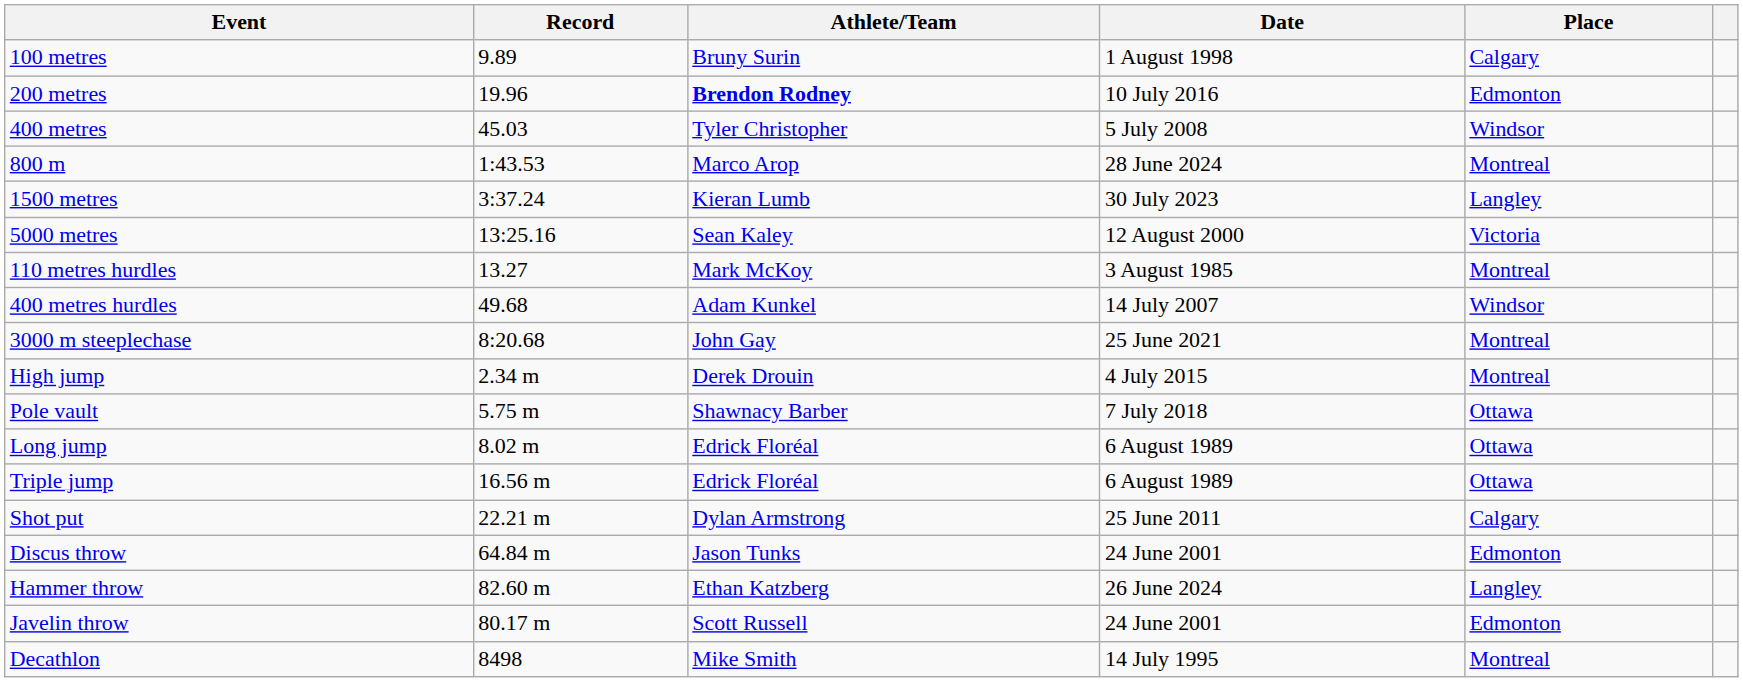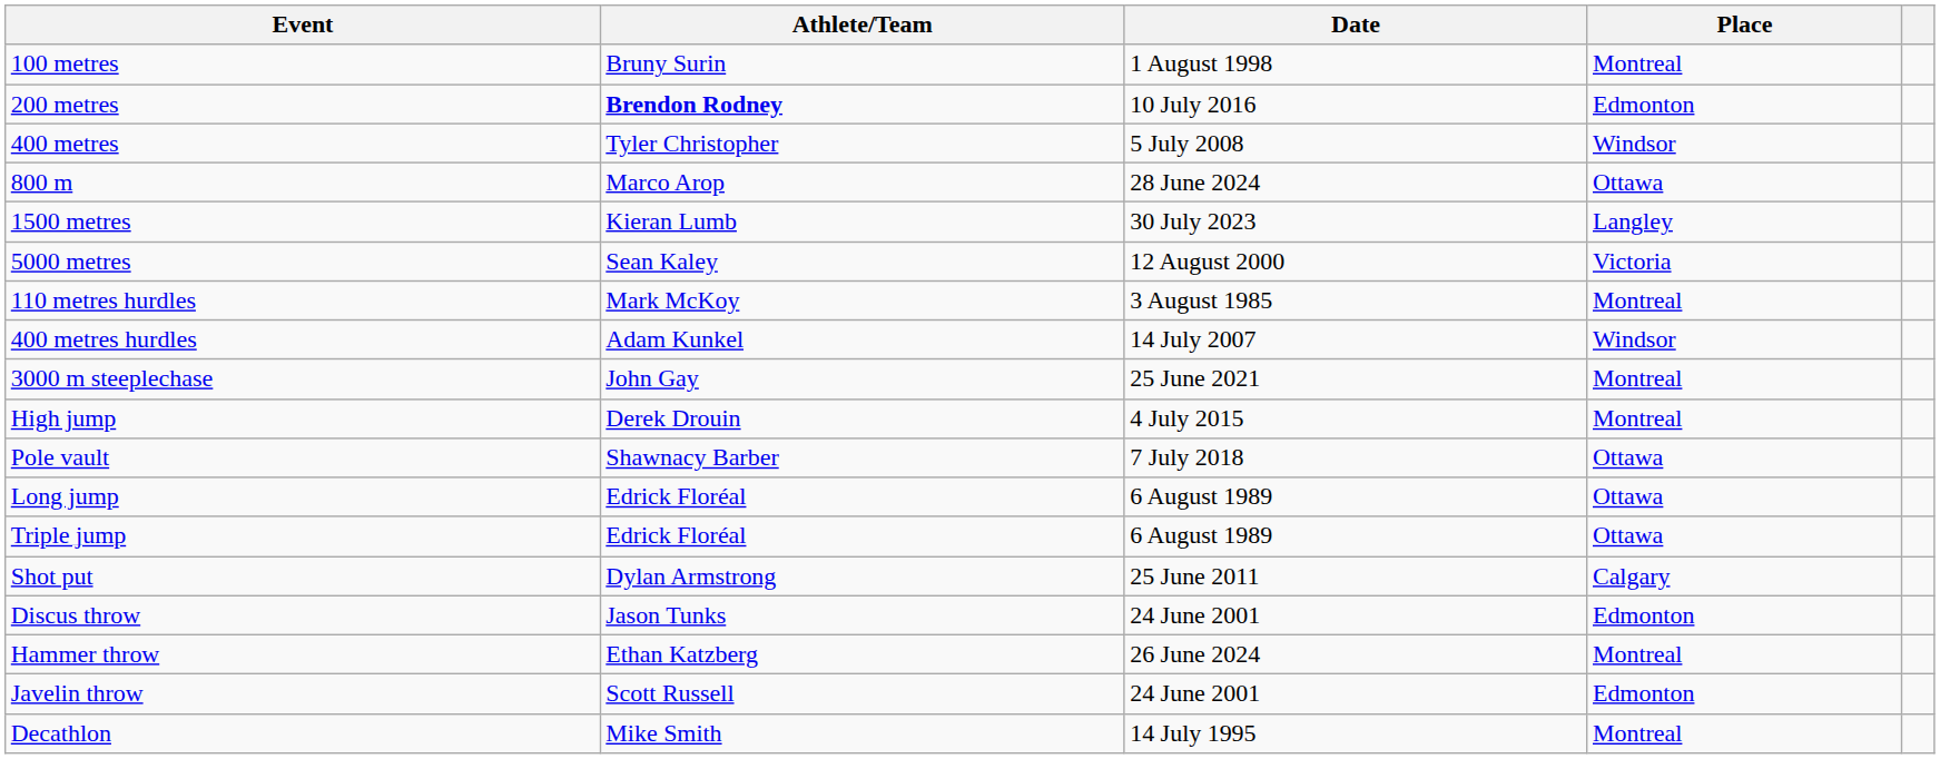 <table class="wikitable" style="font-size:98%; width: 98%;">
 <tr>
 <th>Event</th>
-<th>Record</th>
 <th>Athlete/Team</th>
 <th>Date</th>
 <th>Place</th>
 <th></th>
 </tr>
 <tr>
 <td><a href='#'>100 metres</a></td>
-<td>9.89</td>
 <td><a href='#'>Bruny Surin</a></td>
 <td>1 August 1998</td>
-<td><a href='#'>Calgary</a></td>
+<td><a href='#'>Montreal</a></td>
 <td></td>
 </tr>
 <tr>
 <td><a href='#'>200 metres</a></td>
-<td>19.96</td>
 <td><strong><a href='#'>Brendon Rodney</a></strong></td>
 <td>10 July 2016</td>
 <td><a href='#'>Edmonton</a></td>
 <td></td>
 </tr>
 <tr>
 <td><a href='#'>400 metres</a></td>
-<td>45.03</td>
 <td><a href='#'>Tyler Christopher</a></td>
 <td>5 July 2008</td>
 <td><a href='#'>Windsor</a></td>
 <td></td>
 </tr>
 <tr>
 <td><a href='#'>800 m</a></td>
-<td>1:43.53</td>
 <td><a href='#'>Marco Arop</a></td>
 <td>28 June 2024</td>
-<td><a href='#'>Montreal</a></td>
+<td><a href='#'>Ottawa</a></td>
 <td></td>
 </tr>
 <tr>
 <td><a href='#'>1500 metres</a></td>
-<td>3:37.24</td>
 <td><a href='#'>Kieran Lumb</a></td>
 <td>30 July 2023</td>
 <td><a href='#'>Langley</a></td>
 <td></td>
 </tr>
 <tr>
 <td><a href='#'>5000 metres</a></td>
-<td>13:25.16</td>
 <td><a href='#'>Sean Kaley</a></td>
 <td>12 August 2000</td>
 <td><a href='#'>Victoria</a></td>
 <td></td>
 </tr>
 <tr>
 <td><a href='#'>110 metres hurdles</a></td>
-<td>13.27</td>
 <td><a href='#'>Mark McKoy</a></td>
 <td>3 August 1985</td>
 <td><a href='#'>Montreal</a></td>
 <td></td>
 </tr>
 <tr>
 <td><a href='#'>400 metres hurdles</a></td>
-<td>49.68</td>
 <td><a href='#'>Adam Kunkel</a></td>
 <td>14 July 2007</td>
 <td><a href='#'>Windsor</a></td>
 <td></td>
 </tr>
 <tr>
 <td><a href='#'>3000 m steeplechase</a></td>
-<td>8:20.68</td>
 <td><a href='#'>John Gay</a></td>
 <td>25 June 2021</td>
 <td><a href='#'>Montreal</a></td>
 <td></td>
 </tr>
 <tr>
 <td><a href='#'>High jump</a></td>
-<td>2.34 m</td>
 <td><a href='#'>Derek Drouin</a></td>
 <td>4 July 2015</td>
 <td><a href='#'>Montreal</a></td>
 <td></td>
 </tr>
 <tr>
 <td><a href='#'>Pole vault</a></td>
-<td>5.75 m</td>
 <td><a href='#'>Shawnacy Barber</a></td>
 <td>7 July 2018</td>
 <td><a href='#'>Ottawa</a></td>
 <td></td>
 </tr>
 <tr>
 <td><a href='#'>Long jump</a></td>
-<td>8.02 m</td>
 <td><a href='#'>Edrick Floréal</a></td>
 <td>6 August 1989</td>
 <td><a href='#'>Ottawa</a></td>
 <td></td>
 </tr>
 <tr>
 <td><a href='#'>Triple jump</a></td>
-<td>16.56 m</td>
 <td><a href='#'>Edrick Floréal</a></td>
 <td>6 August 1989</td>
 <td><a href='#'>Ottawa</a></td>
 <td></td>
 </tr>
 <tr>
 <td><a href='#'>Shot put</a></td>
-<td>22.21 m</td>
 <td><a href='#'>Dylan Armstrong</a></td>
 <td>25 June 2011</td>
 <td><a href='#'>Calgary</a></td>
 <td></td>
 </tr>
 <tr>
 <td><a href='#'>Discus throw</a></td>
-<td>64.84 m</td>
 <td><a href='#'>Jason Tunks</a></td>
 <td>24 June 2001</td>
 <td><a href='#'>Edmonton</a></td>
 <td></td>
 </tr>
 <tr>
 <td><a href='#'>Hammer throw</a></td>
-<td>82.60 m</td>
 <td><a href='#'>Ethan Katzberg</a></td>
 <td>26 June 2024</td>
-<td><a href='#'>Langley</a></td>
+<td><a href='#'>Montreal</a></td>
 <td></td>
 </tr>
 <tr>
 <td><a href='#'>Javelin throw</a></td>
-<td>80.17 m</td>
 <td><a href='#'>Scott Russell</a></td>
 <td>24 June 2001</td>
 <td><a href='#'>Edmonton</a></td>
 <td></td>
 </tr>
 <tr>
 <td><a href='#'>Decathlon</a></td>
-<td>8498</td>
 <td><a href='#'>Mike Smith</a></td>
 <td>14 July 1995</td>
 <td><a href='#'>Montreal</a></td>
 <td></td>
 </tr>
 </table>
